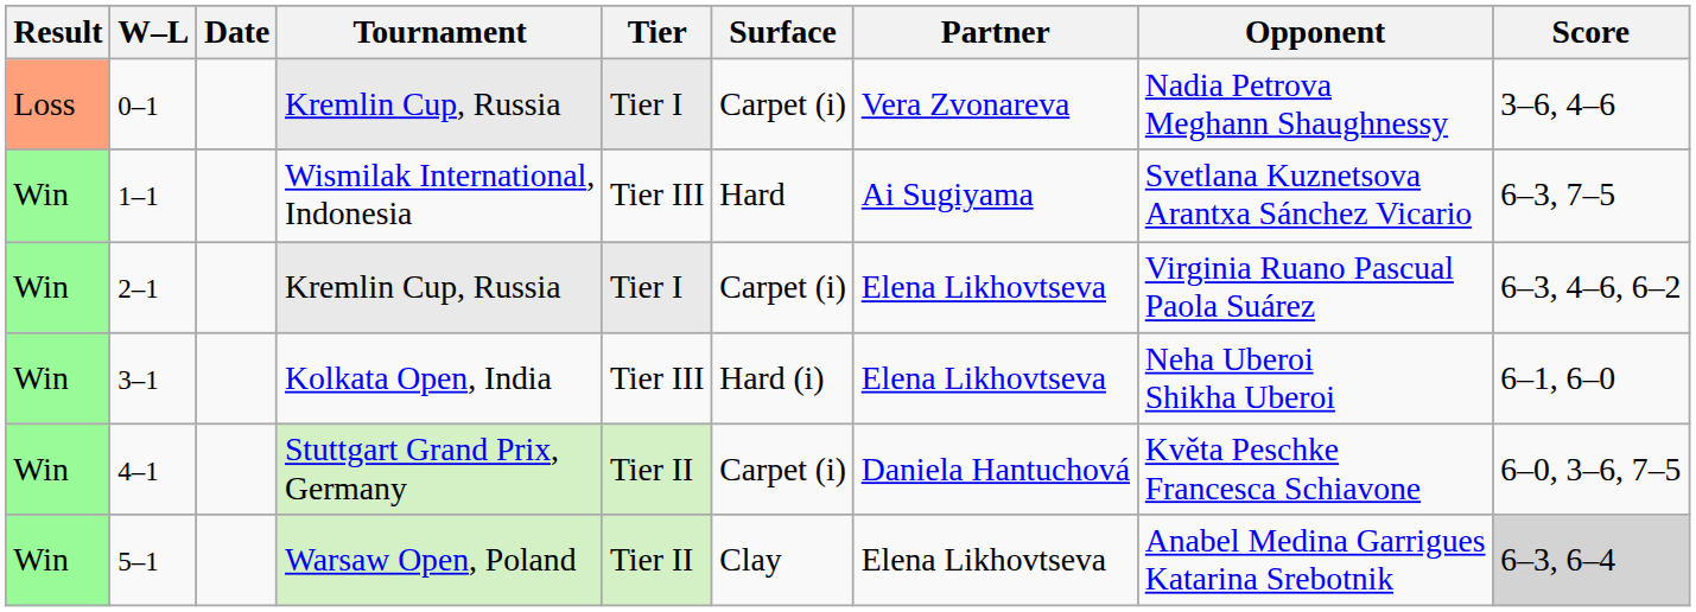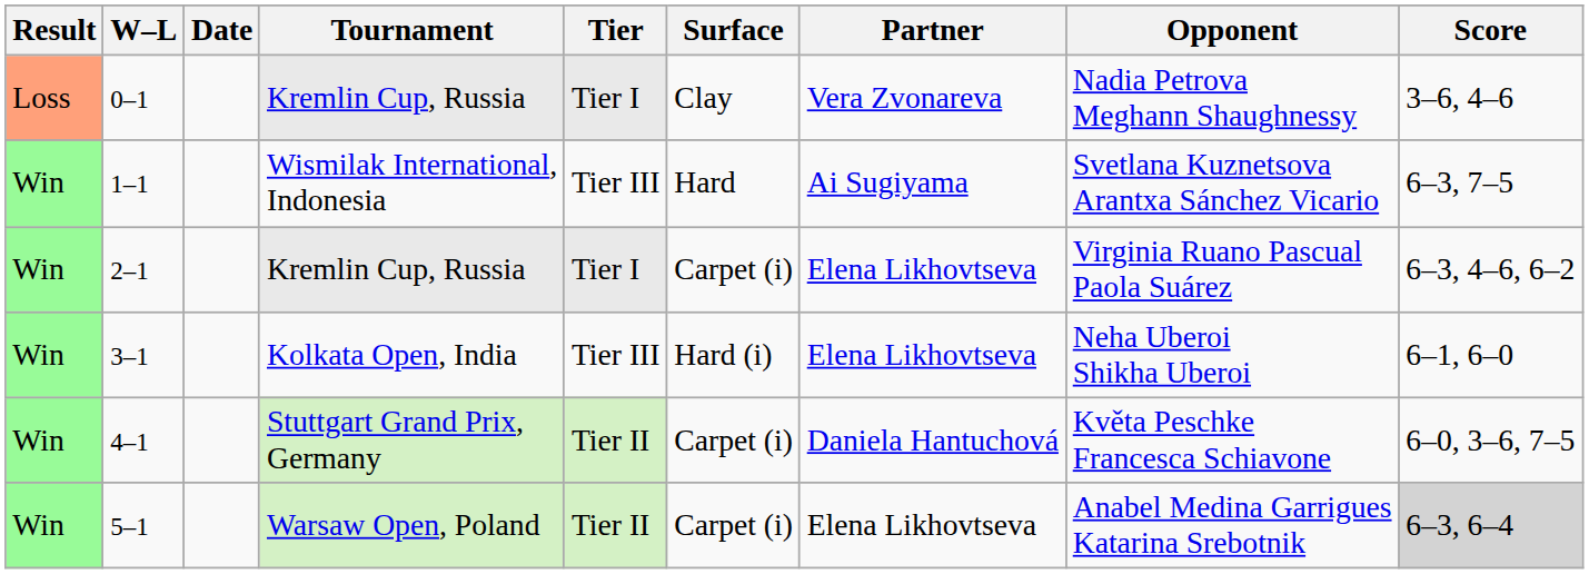 <table class="sortable wikitable" style="font-size:97%;">
 <tr>
 <th>Result</th>
 <th class="unsortable">W–L</th>
 <th>Date</th>
 <th>Tournament</th>
 <th>Tier</th>
 <th>Surface</th>
 <th>Partner</th>
 <th>Opponent</th>
 <th class="unsortable">Score</th>
 </tr>
 <tr>
 <td bgcolor=ffa07a>Loss</td>
 <td><small>0–1</small></td>
 <td><a href='#'></a></td>
 <td style="background:#E9E9E9;"><a href='#'>Kremlin Cup</a>, Russia</td>
 <td style="background:#E9E9E9;">Tier I</td>
-<td>Carpet (i)</td>
+<td>Clay</td>
 <td> <a href='#'>Vera Zvonareva</a></td>
 <td> <a href='#'>Nadia Petrova</a> <br>  <a href='#'>Meghann Shaughnessy</a></td>
 <td>3–6, 4–6</td>
 </tr>
 <tr>
 <td bgcolor=98FB98>Win</td>
 <td><small>1–1</small></td>
 <td><a href='#'></a></td>
 <td><a href='#'>Wismilak International</a>, <br>Indonesia</td>
 <td>Tier III</td>
 <td>Hard</td>
 <td> <a href='#'>Ai Sugiyama</a></td>
 <td> <a href='#'>Svetlana Kuznetsova</a> <br>  <a href='#'>Arantxa Sánchez Vicario</a></td>
 <td>6–3, 7–5</td>
 </tr>
 <tr>
 <td bgcolor=98FB98>Win</td>
 <td><small>2–1</small></td>
 <td><a href='#'></a></td>
 <td style="background:#E9E9E9;">Kremlin Cup, Russia</td>
 <td style="background:#E9E9E9;">Tier I</td>
 <td>Carpet (i)</td>
 <td> <a href='#'>Elena Likhovtseva</a></td>
 <td> <a href='#'>Virginia Ruano Pascual</a> <br>  <a href='#'>Paola Suárez</a></td>
 <td>6–3, 4–6, 6–2</td>
 </tr>
 <tr>
 <td bgcolor=98FB98>Win</td>
 <td><small>3–1</small></td>
 <td><a href='#'></a></td>
 <td><a href='#'>Kolkata Open</a>, India</td>
 <td>Tier III</td>
 <td>Hard (i)</td>
 <td> <a href='#'>Elena Likhovtseva</a></td>
 <td> <a href='#'>Neha Uberoi</a> <br>  <a href='#'>Shikha Uberoi</a></td>
 <td>6–1, 6–0</td>
 </tr>
 <tr>
 <td bgcolor=98FB98>Win</td>
 <td><small>4–1</small></td>
 <td><a href='#'></a></td>
 <td style="background:#D4F1C5;"><a href='#'>Stuttgart Grand Prix</a>, <br>Germany</td>
 <td style="background:#D4F1C5;">Tier II</td>
 <td>Carpet (i)</td>
 <td> <a href='#'>Daniela Hantuchová</a></td>
 <td> <a href='#'>Květa Peschke</a> <br>  <a href='#'>Francesca Schiavone</a></td>
 <td>6–0, 3–6, 7–5</td>
 </tr>
 <tr>
 <td bgcolor=98FB98>Win</td>
 <td><small>5–1</small></td>
 <td><a href='#'></a></td>
 <td style="background:#D4F1C5;"><a href='#'>Warsaw Open</a>, Poland</td>
 <td style="background:#D4F1C5;">Tier II</td>
-<td>Clay</td>
+<td>Carpet (i)</td>
 <td> Elena Likhovtseva</td>
 <td> <a href='#'>Anabel Medina Garrigues</a> <br>  <a href='#'>Katarina Srebotnik</a></td>
 <td style="background: lightgrey;">6–3, 6–4</td>
 </tr>
 </table>
